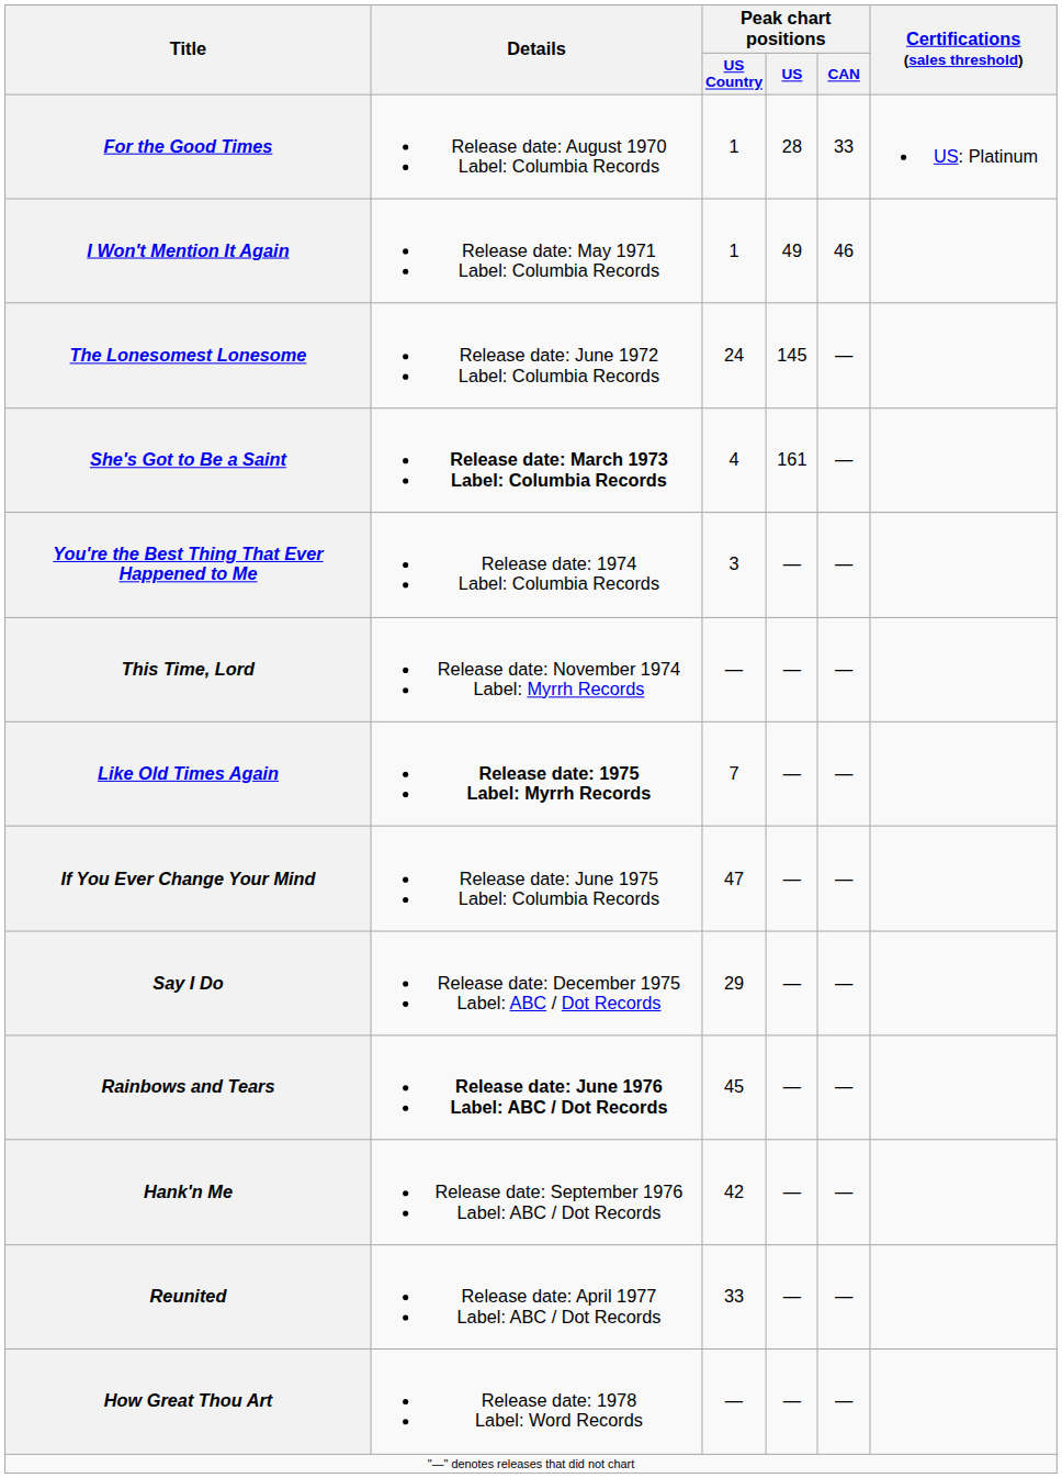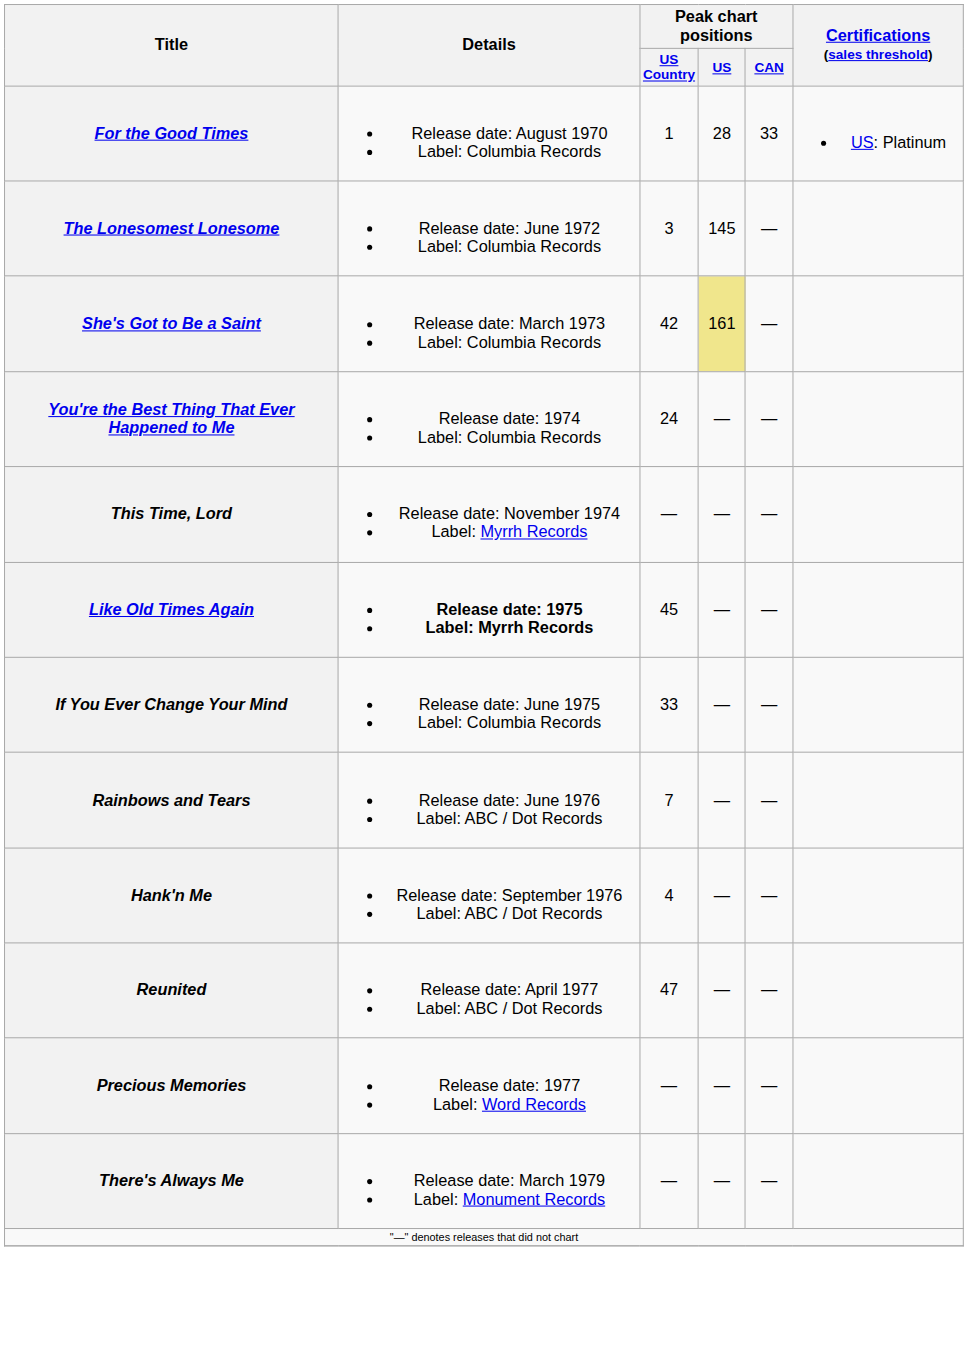 <table class="wikitable plainrowheaders" style="text-align:center;">
 <tr>
 <th rowspan="2" style="width:20em;">Title</th>
 <th rowspan="2" style="width:18em;">Details</th>
 <th colspan="3">Peak chart positions</th>
 <th rowspan="2" style="width:10em;"><a href='#'>Certifications</a><br><small>(<a href='#'>sales threshold</a>)</small></th>
 </tr>
 <tr style="font-size:smaller;">
 <th width="40"><a href='#'>US Country</a></th>
 <th width="40"><a href='#'>US</a></th>
 <th width="40"><a href='#'>CAN</a></th>
 </tr>
 <tr>
 <th scope="row"><em><a href='#'>For the Good Times</a></em></th>
 <td><br><ul><li>Release date: August 1970</li><li>Label: Columbia Records</li></ul></td>
 <td>1</td>
 <td>28</td>
 <td>33</td>
 <td><br><ul><li><a href='#'>US</a>: Platinum</li></ul></td>
 </tr>
 <tr>
-<th scope="row"><em><a href='#'>I Won't Mention It Again</a></em></th>
-<td><br><ul><li>Release date: May 1971</li><li>Label: Columbia Records</li></ul></td>
-<td>1</td>
-<td>49</td>
-<td>46</td>
-<td></td>
-</tr>
-<tr>
 <th scope="row"><em><a href='#'>The Lonesomest Lonesome</a></em></th>
 <td><br><ul><li>Release date: June 1972</li><li>Label: Columbia Records</li></ul></td>
-<td>24</td>
+<td>3</td>
 <td>145</td>
 <td>—</td>
 <td></td>
 </tr>
 <tr>
 <th scope="row"><em><a href='#'>She's Got to Be a Saint</a></em></th>
-<td><strong><br><ul><li>Release date: March 1973</li><li>Label: Columbia Records</li></ul></strong></td>
-<td>4</td>
-<td>161</td>
+<td><br><ul><li>Release date: March 1973</li><li>Label: Columbia Records</li></ul></td>
+<td>42</td>
+<td style="background: khaki;">161</td>
 <td>—</td>
 <td></td>
 </tr>
 <tr>
 <th scope="row"><em><a href='#'>You're the Best Thing That Ever Happened to Me</a></em></th>
 <td><br><ul><li>Release date: 1974</li><li>Label: Columbia Records</li></ul></td>
-<td>3</td>
+<td>24</td>
 <td>—</td>
 <td>—</td>
 <td></td>
 </tr>
 <tr>
 <th scope="row"><em>This Time, Lord</em></th>
 <td><br><ul><li>Release date: November 1974</li><li>Label: <a href='#'>Myrrh Records</a></li></ul></td>
 <td>—</td>
 <td>—</td>
 <td>—</td>
 <td></td>
 </tr>
 <tr>
 <th scope="row"><em><a href='#'>Like Old Times Again</a></em></th>
 <td><strong><br><ul><li>Release date: 1975</li><li>Label: Myrrh Records</li></ul></strong></td>
-<td>7</td>
+<td>45</td>
 <td>—</td>
 <td>—</td>
 <td></td>
 </tr>
 <tr>
 <th scope="row"><em>If You Ever Change Your Mind</em></th>
 <td><br><ul><li>Release date: June 1975</li><li>Label: Columbia Records</li></ul></td>
-<td>47</td>
-<td>—</td>
-<td>—</td>
-<td></td>
-</tr>
-<tr>
-<th scope="row"><em>Say I Do</em></th>
-<td><br><ul><li>Release date: December 1975</li><li>Label: <a href='#'>ABC</a> / <a href='#'>Dot Records</a></li></ul></td>
-<td>29</td>
+<td>33</td>
 <td>—</td>
 <td>—</td>
 <td></td>
 </tr>
 <tr>
 <th scope="row"><em>Rainbows and Tears</em></th>
-<td><strong><br><ul><li>Release date: June 1976</li><li>Label: ABC / Dot Records</li></ul></strong></td>
-<td>45</td>
+<td><br><ul><li>Release date: June 1976</li><li>Label: ABC / Dot Records</li></ul></td>
+<td>7</td>
 <td>—</td>
 <td>—</td>
 <td></td>
 </tr>
 <tr>
 <th scope="row"><em>Hank'n Me</em></th>
 <td><br><ul><li>Release date: September 1976</li><li>Label: ABC / Dot Records</li></ul></td>
-<td>42</td>
+<td>4</td>
 <td>—</td>
 <td>—</td>
 <td></td>
 </tr>
 <tr>
 <th scope="row"><em>Reunited</em></th>
 <td><br><ul><li>Release date: April 1977</li><li>Label: ABC / Dot Records</li></ul></td>
-<td>33</td>
+<td>47</td>
 <td>—</td>
 <td>—</td>
 <td></td>
 </tr>
 <tr>
-<th scope="row"><em>How Great Thou Art</em></th>
-<td><br><ul><li>Release date: 1978</li><li>Label: Word Records</li></ul></td>
+<th scope="row"><em>Precious Memories</em></th>
+<td><br><ul><li>Release date: 1977</li><li>Label: <a href='#'>Word Records</a></li></ul></td>
+<td>—</td>
+<td>—</td>
+<td>—</td>
+<td></td>
+</tr>
+<tr>
+<th scope="row"><em>There's Always Me</em></th>
+<td><br><ul><li>Release date: March 1979</li><li>Label: <a href='#'>Monument Records</a></li></ul></td>
 <td>—</td>
 <td>—</td>
 <td>—</td>
 <td></td>
 </tr>
 <tr>
 <td colspan="6" style="font-size: 8pt">"—" denotes releases that did not chart</td>
 </tr>
 <tr>
 </tr>
 </table>
